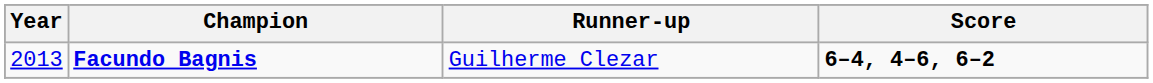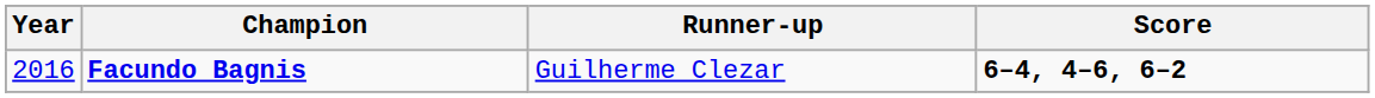 <table class="wikitable" style="font-size:90%">
 <tr>
 <th>Year</th>
 <th width="200">Champion</th>
 <th width="200">Runner-up</th>
 <th width="175">Score</th>
 </tr>
 <tr>
-<td><a href='#'>2013</a></td>
+<td><a href='#'>2016</a></td>
 <td> <strong><a href='#'>Facundo Bagnis</a></strong></td>
 <td> <a href='#'>Guilherme Clezar</a></td>
 <td><strong>6–4, 4–6, 6–2</strong></td>
 </tr>
 </table>
